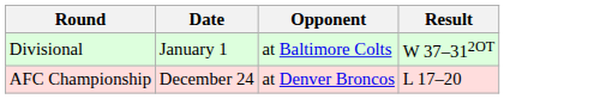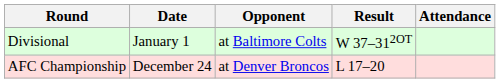 <table class="wikitable">
 <tr>
 <th>Round</th>
 <th>Date</th>
 <th>Opponent</th>
 <th>Result</th>
+<th>Attendance</th>
 </tr>
 <tr style="background: #ddffdd;">
 <td>Divisional</td>
 <td>January 1</td>
 <td>at <a href='#'>Baltimore Colts</a></td>
 <td>W 37–31<sup>2OT</sup></td>
+<td></td>
 </tr>
 <tr style="background: #ffdddd;">
 <td>AFC Championship</td>
 <td>December 24</td>
 <td>at <a href='#'>Denver Broncos</a></td>
 <td>L 17–20</td>
+<td></td>
 </tr>
 </table>
